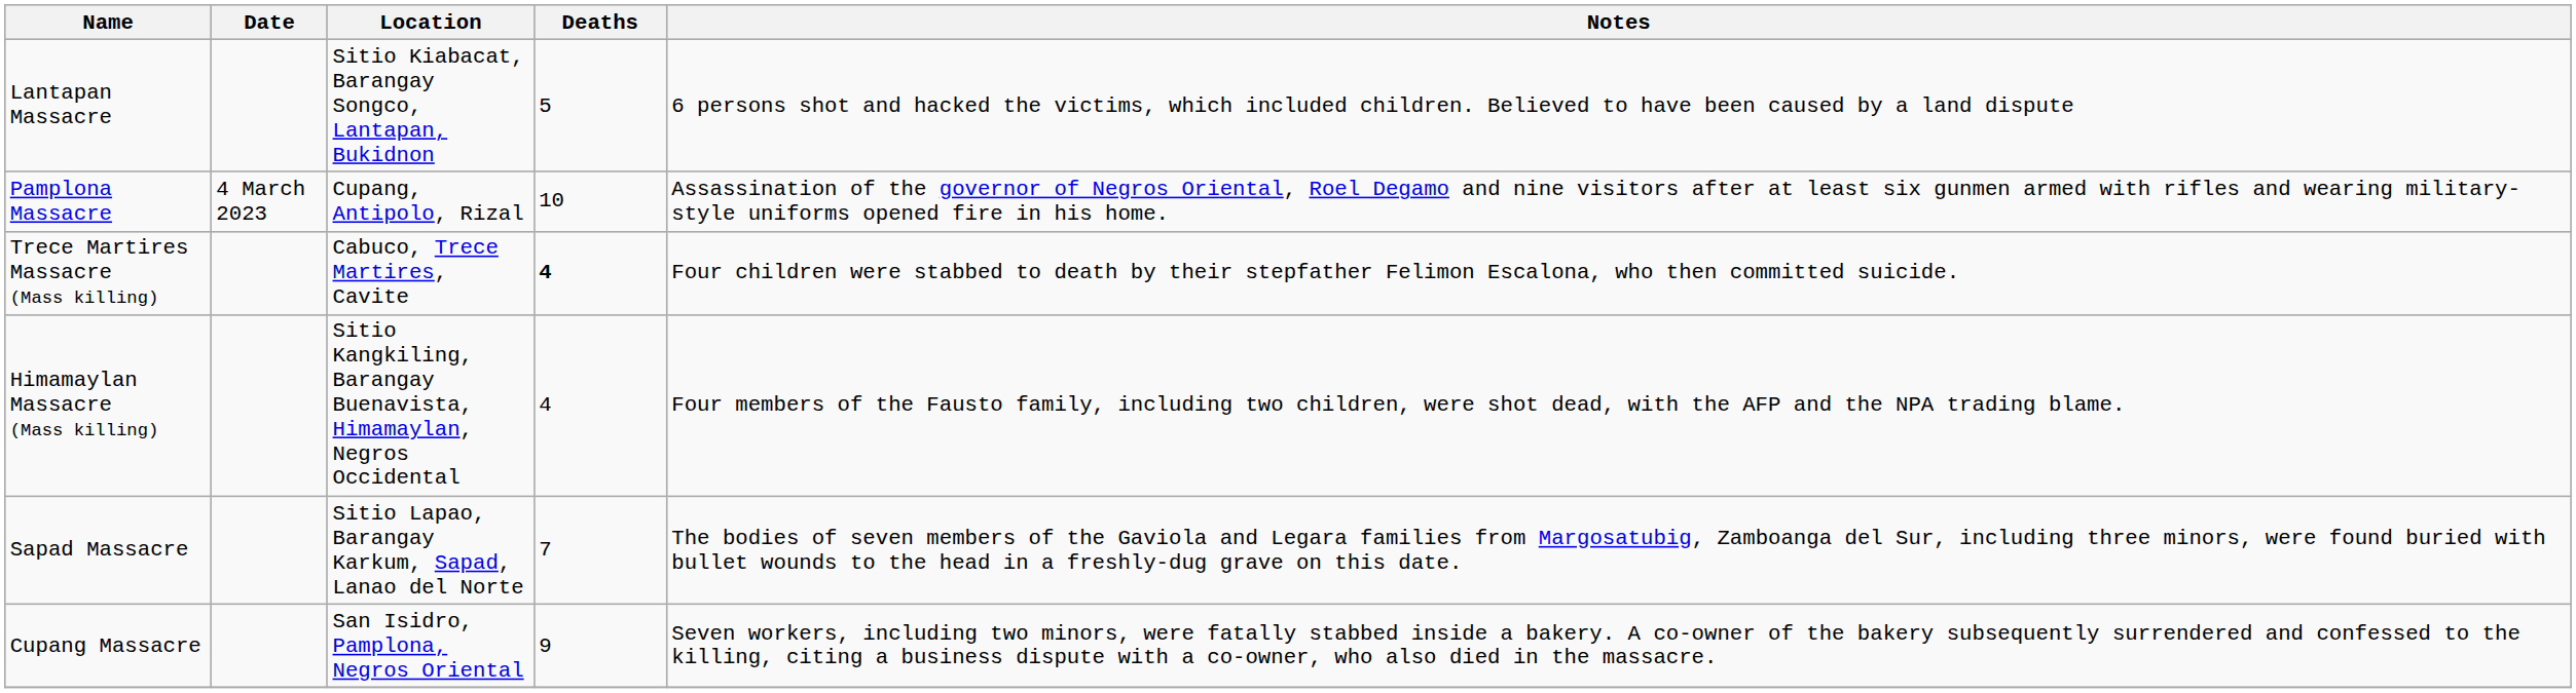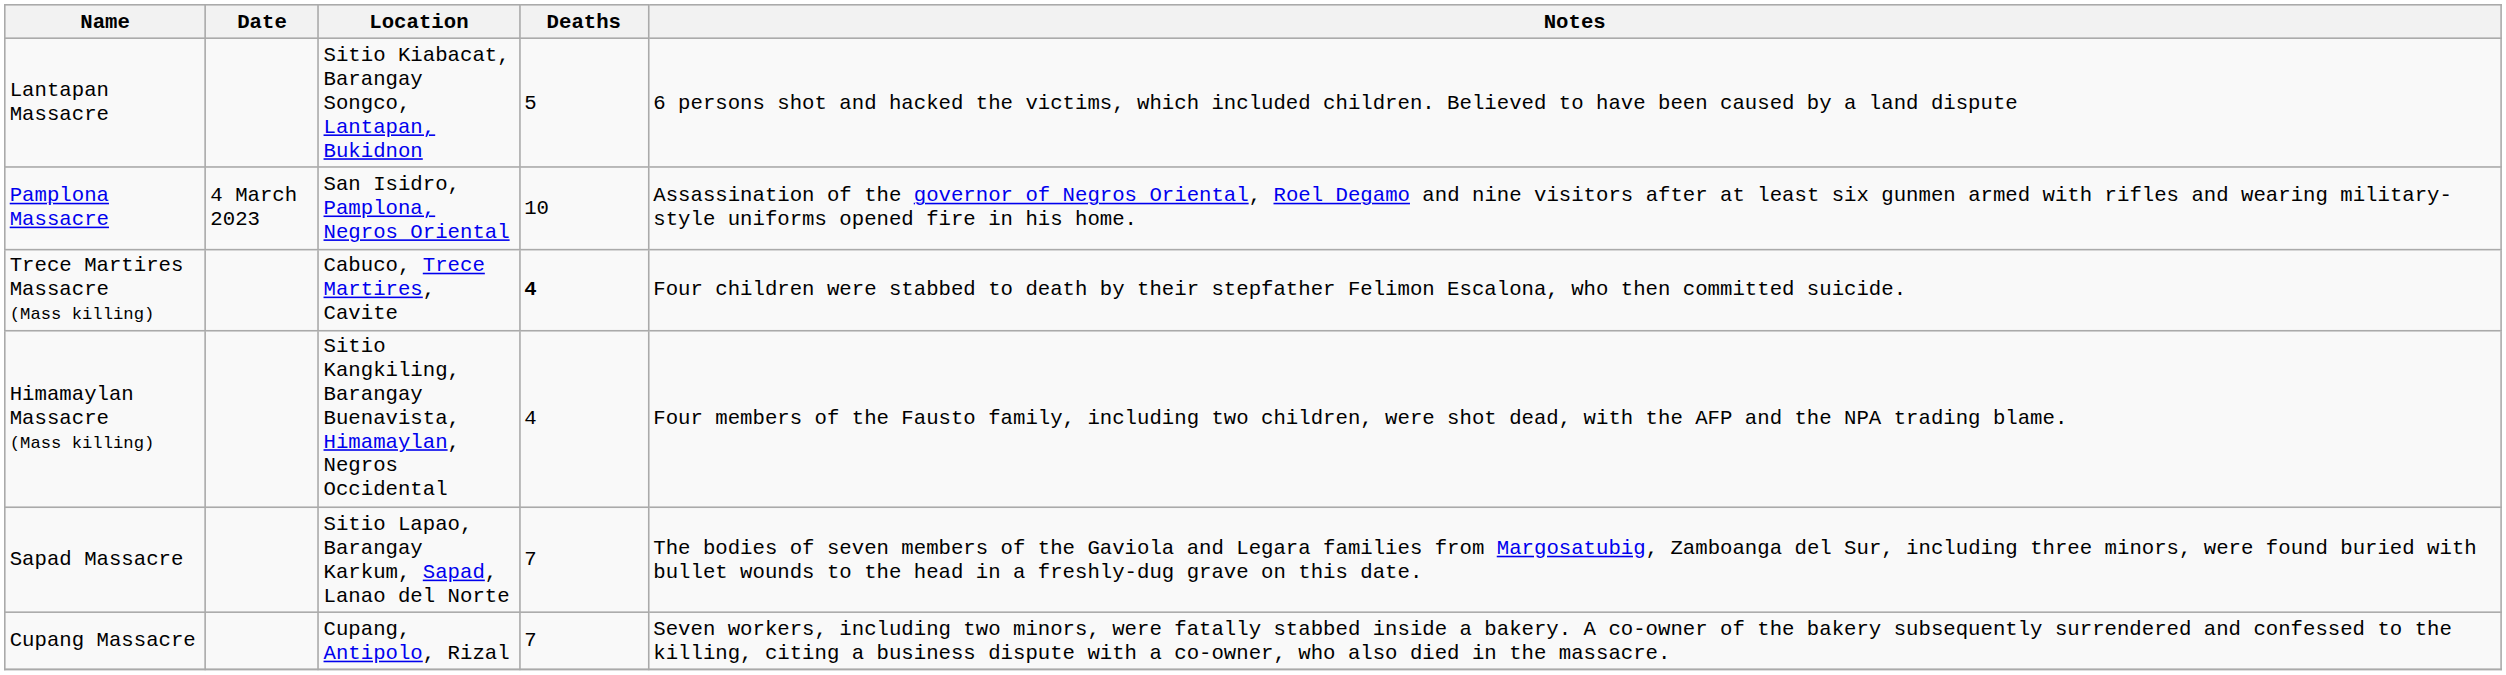 <table class="wikitable sortable">
 <tr>
 <th style="width:120px;">Name</th>
 <th style="width:65px;">Date</th>
 <th style="width:120px;">Location</th>
 <th style="width:75px;" data-sort-type="number">Deaths</th>
 <th class="unsortable">Notes</th>
 </tr>
 <tr>
 <td>Lantapan Massacre</td>
 <td></td>
 <td>Sitio Kiabacat, Barangay Songco, <a href='#'>Lantapan, Bukidnon</a></td>
 <td>5</td>
 <td>6 persons shot and hacked the victims, which included children. Believed to have been caused by a land dispute</td>
 </tr>
 <tr>
 <td><a href='#'>Pamplona Massacre</a></td>
 <td>4 March 2023</td>
-<td>Cupang, <a href='#'>Antipolo</a>, Rizal</td>
+<td>San Isidro, <a href='#'>Pamplona, Negros Oriental</a></td>
 <td>10</td>
 <td>Assassination of the <a href='#'>governor of Negros Oriental</a>, <a href='#'>Roel Degamo</a> and nine visitors after at least six gunmen armed with rifles and wearing military-style uniforms opened fire in his home.</td>
 </tr>
 <tr>
 <td>Trece Martires Massacre<br><small>(Mass killing)</small></td>
 <td></td>
 <td>Cabuco, <a href='#'>Trece Martires</a>, Cavite</td>
 <td><strong>4</strong></td>
 <td>Four children were stabbed to death by their stepfather Felimon Escalona, who then committed suicide.</td>
 </tr>
 <tr>
 <td>Himamaylan Massacre<br><small>(Mass killing)</small></td>
 <td></td>
 <td>Sitio Kangkiling, Barangay Buenavista, <a href='#'>Himamaylan</a>, Negros Occidental</td>
 <td>4</td>
 <td>Four members of the Fausto family, including two children, were shot dead, with the AFP and the NPA trading blame.</td>
 </tr>
 <tr>
 <td>Sapad Massacre</td>
 <td></td>
 <td>Sitio Lapao, Barangay Karkum, <a href='#'>Sapad</a>, Lanao del Norte</td>
 <td>7</td>
 <td>The bodies of seven members of the Gaviola and Legara families from <a href='#'>Margosatubig</a>, Zamboanga del Sur, including three minors, were found buried with bullet wounds to the head in a freshly-dug grave on this date.</td>
 </tr>
 <tr>
 <td>Cupang Massacre</td>
 <td></td>
-<td>San Isidro, <a href='#'>Pamplona, Negros Oriental</a></td>
-<td>9</td>
+<td>Cupang, <a href='#'>Antipolo</a>, Rizal</td>
+<td>7</td>
 <td>Seven workers, including two minors, were fatally stabbed inside a bakery. A co-owner of the bakery subsequently surrendered and confessed to the killing, citing a business dispute with a co-owner, who also died in the massacre.</td>
 </tr>
 <tr>
 </tr>
 </table>
